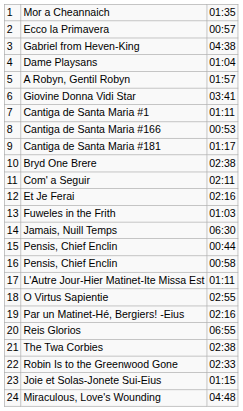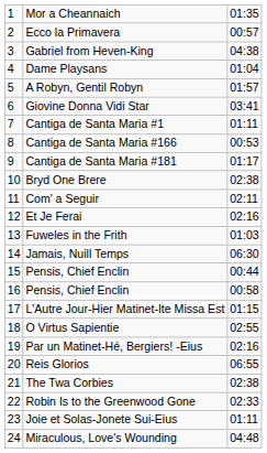 <table class="wikitable">
 <tr>
 <td>1</td>
 <td>Mor a Cheannaich</td>
 <td>01:35</td>
 </tr>
 <tr>
 <td>2</td>
 <td>Ecco la Primavera</td>
 <td>00:57</td>
 </tr>
 <tr>
 <td>3</td>
 <td>Gabriel from Heven-King</td>
 <td>04:38</td>
 </tr>
 <tr>
 <td>4</td>
 <td>Dame Playsans</td>
 <td>01:04</td>
 </tr>
 <tr>
 <td>5</td>
 <td>A Robyn, Gentil Robyn</td>
 <td>01:57</td>
 </tr>
 <tr>
 <td>6</td>
 <td>Giovine Donna Vidi Star</td>
 <td>03:41</td>
 </tr>
 <tr>
 <td>7</td>
 <td>Cantiga de Santa Maria #1</td>
 <td>01:11</td>
 </tr>
 <tr>
 <td>8</td>
 <td>Cantiga de Santa Maria #166</td>
 <td>00:53</td>
 </tr>
 <tr>
 <td>9</td>
 <td>Cantiga de Santa Maria #181</td>
 <td>01:17</td>
 </tr>
 <tr>
 <td>10</td>
 <td>Bryd One Brere</td>
 <td>02:38</td>
 </tr>
 <tr>
 <td>11</td>
 <td>Com' a Seguir</td>
 <td>02:11</td>
 </tr>
 <tr>
 <td>12</td>
 <td>Et Je Ferai</td>
 <td>02:16</td>
 </tr>
 <tr>
 <td>13</td>
 <td>Fuweles in the Frith</td>
 <td>01:03</td>
 </tr>
 <tr>
 <td>14</td>
 <td>Jamais, Nuill Temps</td>
 <td>06:30</td>
 </tr>
 <tr>
 <td>15</td>
 <td>Pensis, Chief Enclin</td>
 <td>00:44</td>
 </tr>
 <tr>
 <td>16</td>
 <td>Pensis, Chief Enclin</td>
 <td>00:58</td>
 </tr>
 <tr>
 <td>17</td>
 <td>L'Autre Jour-Hier Matinet-Ite Missa Est</td>
-<td>01:11</td>
+<td>01:15</td>
 </tr>
 <tr>
 <td>18</td>
 <td>O Virtus Sapientie</td>
 <td>02:55</td>
 </tr>
 <tr>
 <td>19</td>
 <td>Par un Matinet-Hé, Bergiers! -Eius</td>
 <td>02:16</td>
 </tr>
 <tr>
 <td>20</td>
 <td>Reis Glorios</td>
 <td>06:55</td>
 </tr>
 <tr>
 <td>21</td>
 <td>The Twa Corbies</td>
 <td>02:38</td>
 </tr>
 <tr>
 <td>22</td>
 <td>Robin Is to the Greenwood Gone</td>
 <td>02:33</td>
 </tr>
 <tr>
 <td>23</td>
 <td>Joie et Solas-Jonete Sui-Eius</td>
-<td>01:15</td>
+<td>01:11</td>
 </tr>
 <tr>
 <td>24</td>
 <td>Miraculous, Love's Wounding</td>
 <td>04:48</td>
 </tr>
 </table>
